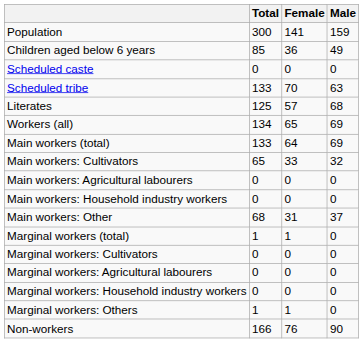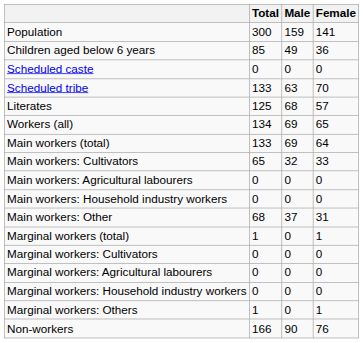 <table class="wikitable sortable">
 <tr>
 <th></th>
 <th>Total</th>
+<th>Male</th>
 <th>Female</th>
-<th>Male</th>
 </tr>
 <tr>
 <td>Population</td>
 <td>300</td>
+<td>159</td>
 <td>141</td>
-<td>159</td>
 </tr>
 <tr>
 <td>Children aged below 6 years</td>
 <td>85</td>
+<td>49</td>
 <td>36</td>
-<td>49</td>
 </tr>
 <tr>
 <td><a href='#'>Scheduled caste</a></td>
 <td>0</td>
 <td>0</td>
 <td>0</td>
 </tr>
 <tr>
 <td><a href='#'>Scheduled tribe</a></td>
 <td>133</td>
+<td>63</td>
 <td>70</td>
-<td>63</td>
 </tr>
 <tr>
 <td>Literates</td>
 <td>125</td>
+<td>68</td>
 <td>57</td>
-<td>68</td>
 </tr>
 <tr>
 <td>Workers (all)</td>
 <td>134</td>
+<td>69</td>
 <td>65</td>
-<td>69</td>
 </tr>
 <tr>
 <td>Main workers (total)</td>
 <td>133</td>
+<td>69</td>
 <td>64</td>
-<td>69</td>
 </tr>
 <tr>
 <td>Main workers: Cultivators</td>
 <td>65</td>
+<td>32</td>
 <td>33</td>
-<td>32</td>
 </tr>
 <tr>
 <td>Main workers: Agricultural labourers</td>
 <td>0</td>
 <td>0</td>
 <td>0</td>
 </tr>
 <tr>
 <td>Main workers: Household industry workers</td>
 <td>0</td>
 <td>0</td>
 <td>0</td>
 </tr>
 <tr>
 <td>Main workers: Other</td>
 <td>68</td>
+<td>37</td>
 <td>31</td>
-<td>37</td>
 </tr>
 <tr>
 <td>Marginal workers (total)</td>
 <td>1</td>
+<td>0</td>
 <td>1</td>
-<td>0</td>
 </tr>
 <tr>
 <td>Marginal workers: Cultivators</td>
 <td>0</td>
 <td>0</td>
 <td>0</td>
 </tr>
 <tr>
 <td>Marginal workers: Agricultural labourers</td>
 <td>0</td>
 <td>0</td>
 <td>0</td>
 </tr>
 <tr>
 <td>Marginal workers: Household industry workers</td>
 <td>0</td>
 <td>0</td>
 <td>0</td>
 </tr>
 <tr>
 <td>Marginal workers: Others</td>
 <td>1</td>
+<td>0</td>
 <td>1</td>
-<td>0</td>
 </tr>
 <tr>
 <td>Non-workers</td>
 <td>166</td>
+<td>90</td>
 <td>76</td>
-<td>90</td>
 </tr>
 </table>
